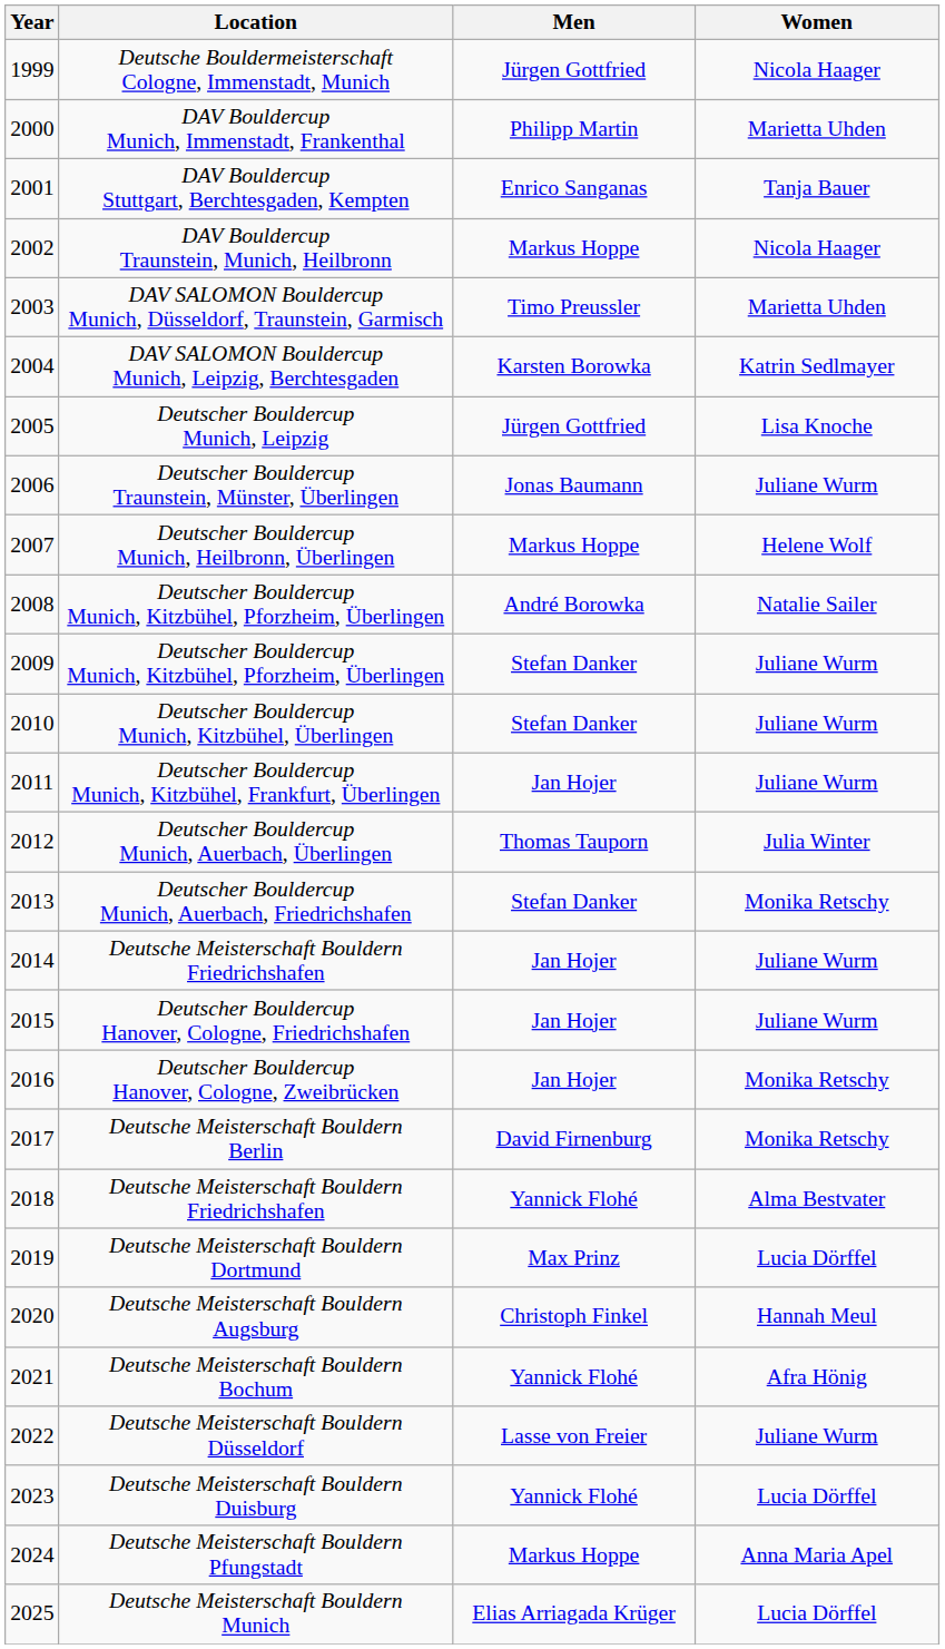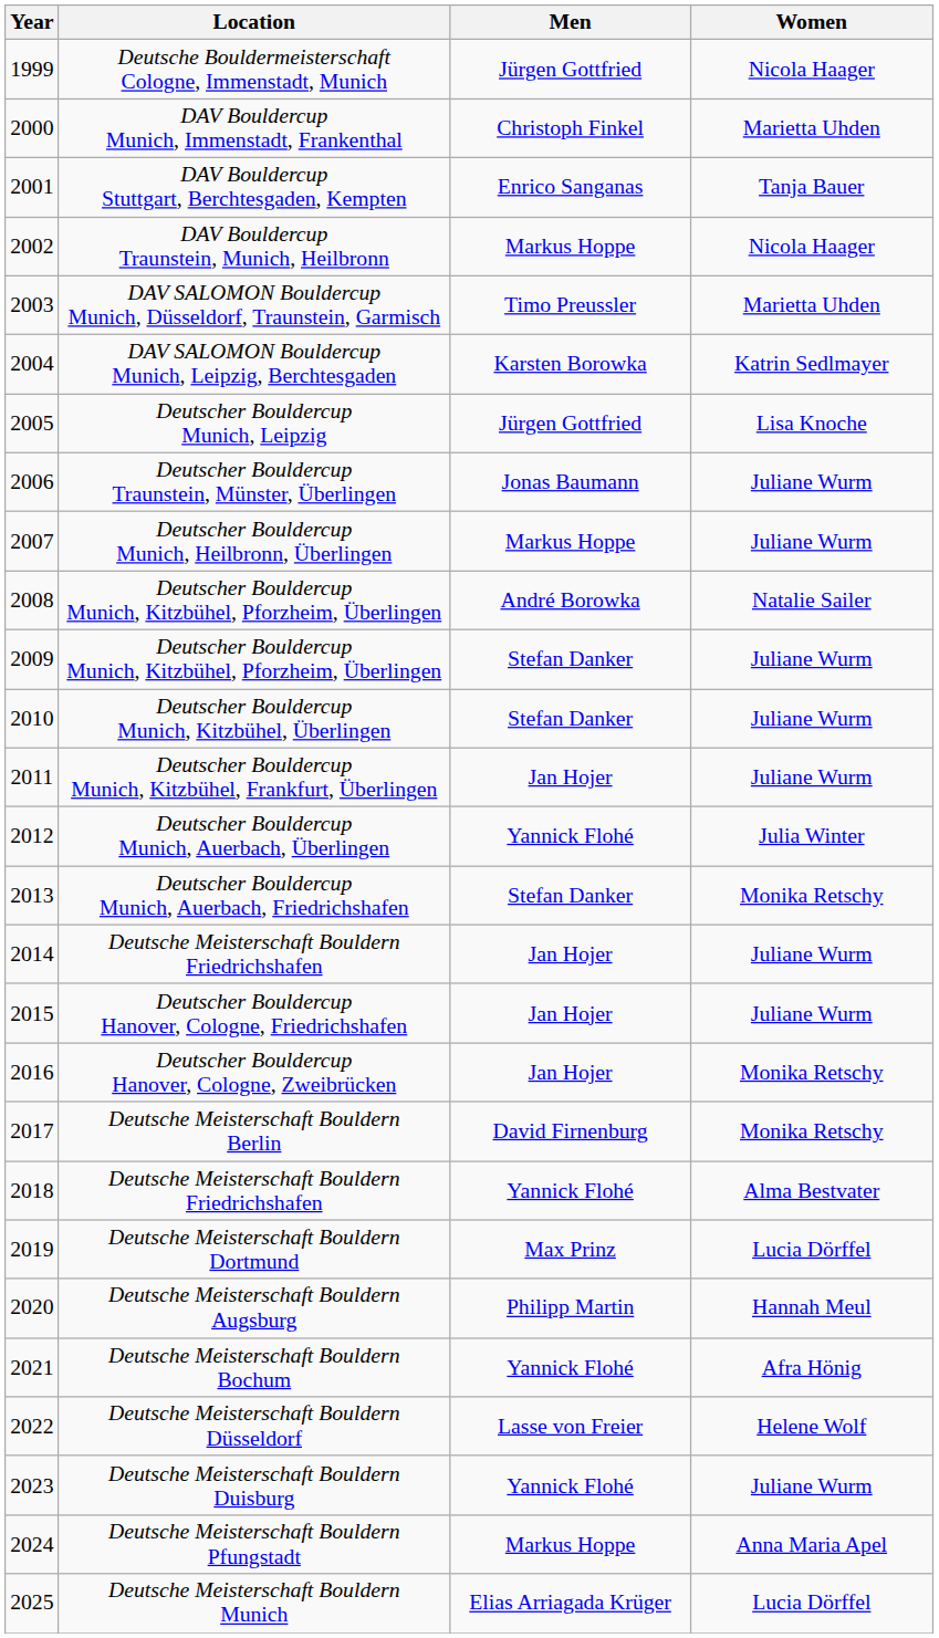 <table class="wikitable">
 <tr>
 <th>Year</th>
 <th style="width:280px">Location</th>
 <th style="width:170px">Men</th>
 <th style="width:170px">Women</th>
 </tr>
 <tr align="center">
 <td>1999</td>
 <td><em>Deutsche Bouldermeisterschaft</em><br><a href='#'>Cologne</a>, <a href='#'>Immenstadt</a>, <a href='#'>Munich</a></td>
 <td><a href='#'>Jürgen Gottfried</a></td>
 <td><a href='#'>Nicola Haager</a></td>
 </tr>
 <tr align="center">
 <td>2000</td>
 <td><em>DAV Bouldercup</em><br><a href='#'>Munich</a>, <a href='#'>Immenstadt</a>, <a href='#'>Frankenthal</a></td>
-<td><a href='#'>Philipp Martin</a></td>
+<td><a href='#'>Christoph Finkel</a></td>
 <td><a href='#'>Marietta Uhden</a></td>
 </tr>
 <tr align="center">
 <td>2001</td>
 <td><em>DAV Bouldercup</em><br><a href='#'>Stuttgart</a>, <a href='#'>Berchtesgaden</a>, <a href='#'>Kempten</a></td>
 <td><a href='#'>Enrico Sanganas</a></td>
 <td><a href='#'>Tanja Bauer</a></td>
 </tr>
 <tr align="center">
 <td>2002</td>
 <td><em>DAV Bouldercup</em><br><a href='#'>Traunstein</a>, <a href='#'>Munich</a>, <a href='#'>Heilbronn</a></td>
 <td><a href='#'>Markus Hoppe</a></td>
 <td><a href='#'>Nicola Haager</a></td>
 </tr>
 <tr align="center">
 <td>2003</td>
 <td><em>DAV SALOMON Bouldercup</em><br><a href='#'>Munich</a>, <a href='#'>Düsseldorf</a>, <a href='#'>Traunstein</a>, <a href='#'>Garmisch</a></td>
 <td><a href='#'>Timo Preussler</a></td>
 <td><a href='#'>Marietta Uhden</a></td>
 </tr>
 <tr align="center">
 <td>2004</td>
 <td><em>DAV SALOMON Bouldercup</em><br><a href='#'>Munich</a>, <a href='#'>Leipzig</a>, <a href='#'>Berchtesgaden</a></td>
 <td><a href='#'>Karsten Borowka</a></td>
 <td><a href='#'>Katrin Sedlmayer</a></td>
 </tr>
 <tr align="center">
 <td>2005</td>
 <td><em>Deutscher Bouldercup</em><br><a href='#'>Munich</a>, <a href='#'>Leipzig</a></td>
 <td><a href='#'>Jürgen Gottfried</a></td>
 <td><a href='#'>Lisa Knoche</a></td>
 </tr>
 <tr align="center">
 <td>2006</td>
 <td><em>Deutscher Bouldercup</em><br><a href='#'>Traunstein</a>, <a href='#'>Münster</a>, <a href='#'>Überlingen</a></td>
 <td><a href='#'>Jonas Baumann</a></td>
 <td><a href='#'>Juliane Wurm</a></td>
 </tr>
 <tr align="center">
 <td>2007</td>
 <td><em>Deutscher Bouldercup</em><br><a href='#'>Munich</a>, <a href='#'>Heilbronn</a>, <a href='#'>Überlingen</a></td>
 <td><a href='#'>Markus Hoppe</a></td>
-<td><a href='#'>Helene Wolf</a></td>
+<td><a href='#'>Juliane Wurm</a></td>
 </tr>
 <tr align="center">
 <td>2008</td>
 <td><em>Deutscher Bouldercup</em><br><a href='#'>Munich</a>, <a href='#'>Kitzbühel</a>, <a href='#'>Pforzheim</a>, <a href='#'>Überlingen</a></td>
 <td><a href='#'>André Borowka</a></td>
 <td><a href='#'>Natalie Sailer</a></td>
 </tr>
 <tr align="center">
 <td>2009</td>
 <td><em>Deutscher Bouldercup</em><br><a href='#'>Munich</a>, <a href='#'>Kitzbühel</a>, <a href='#'>Pforzheim</a>, <a href='#'>Überlingen</a></td>
 <td><a href='#'>Stefan Danker</a></td>
 <td><a href='#'>Juliane Wurm</a></td>
 </tr>
 <tr align="center">
 <td>2010</td>
 <td><em>Deutscher Bouldercup</em><br><a href='#'>Munich</a>, <a href='#'>Kitzbühel</a>, <a href='#'>Überlingen</a></td>
 <td><a href='#'>Stefan Danker</a></td>
 <td><a href='#'>Juliane Wurm</a></td>
 </tr>
 <tr align="center">
 <td>2011</td>
 <td><em>Deutscher Bouldercup</em><br><a href='#'>Munich</a>, <a href='#'>Kitzbühel</a>, <a href='#'>Frankfurt</a>, <a href='#'>Überlingen</a></td>
 <td><a href='#'>Jan Hojer</a></td>
 <td><a href='#'>Juliane Wurm</a></td>
 </tr>
 <tr align="center">
 <td>2012</td>
 <td><em>Deutscher Bouldercup</em><br><a href='#'>Munich</a>, <a href='#'>Auerbach</a>, <a href='#'>Überlingen</a></td>
-<td><a href='#'>Thomas Tauporn</a></td>
+<td><a href='#'>Yannick Flohé</a></td>
 <td><a href='#'>Julia Winter</a></td>
 </tr>
 <tr align="center">
 <td>2013</td>
 <td><em>Deutscher Bouldercup</em><br><a href='#'>Munich</a>, <a href='#'>Auerbach</a>, <a href='#'>Friedrichshafen</a></td>
 <td><a href='#'>Stefan Danker</a></td>
 <td><a href='#'>Monika Retschy</a></td>
 </tr>
 <tr align="center">
 <td>2014</td>
 <td><em>Deutsche Meisterschaft Bouldern</em><br><a href='#'>Friedrichshafen</a></td>
 <td><a href='#'>Jan Hojer</a></td>
 <td><a href='#'>Juliane Wurm</a></td>
 </tr>
 <tr align="center">
 <td>2015</td>
 <td><em>Deutscher Bouldercup</em><br><a href='#'>Hanover</a>, <a href='#'>Cologne</a>, <a href='#'>Friedrichshafen</a></td>
 <td><a href='#'>Jan Hojer</a></td>
 <td><a href='#'>Juliane Wurm</a></td>
 </tr>
 <tr align="center">
 <td>2016</td>
 <td><em>Deutscher Bouldercup</em><br><a href='#'>Hanover</a>, <a href='#'>Cologne</a>, <a href='#'>Zweibrücken</a></td>
 <td><a href='#'>Jan Hojer</a></td>
 <td><a href='#'>Monika Retschy</a></td>
 </tr>
 <tr align="center">
 <td>2017</td>
 <td><em>Deutsche Meisterschaft Bouldern</em><br><a href='#'>Berlin</a></td>
 <td><a href='#'>David Firnenburg</a></td>
 <td><a href='#'>Monika Retschy</a></td>
 </tr>
 <tr align="center">
 <td>2018</td>
 <td><em>Deutsche Meisterschaft Bouldern</em><br><a href='#'>Friedrichshafen</a></td>
 <td><a href='#'>Yannick Flohé</a></td>
 <td><a href='#'>Alma Bestvater</a></td>
 </tr>
 <tr align="center">
 <td>2019</td>
 <td><em>Deutsche Meisterschaft Bouldern</em><br><a href='#'>Dortmund</a></td>
 <td><a href='#'>Max Prinz</a></td>
 <td><a href='#'>Lucia Dörffel</a></td>
 </tr>
 <tr align="center">
 <td>2020</td>
 <td><em>Deutsche Meisterschaft Bouldern</em><br><a href='#'>Augsburg</a></td>
-<td><a href='#'>Christoph Finkel</a></td>
+<td><a href='#'>Philipp Martin</a></td>
 <td><a href='#'>Hannah Meul</a></td>
 </tr>
 <tr align="center">
 <td>2021</td>
 <td><em>Deutsche Meisterschaft Bouldern</em><br><a href='#'>Bochum</a></td>
 <td><a href='#'>Yannick Flohé</a></td>
 <td><a href='#'>Afra Hönig</a></td>
 </tr>
 <tr align="center">
 <td>2022</td>
 <td><em>Deutsche Meisterschaft Bouldern</em><br><a href='#'>Düsseldorf</a></td>
 <td><a href='#'>Lasse von Freier</a></td>
-<td><a href='#'>Juliane Wurm</a></td>
+<td><a href='#'>Helene Wolf</a></td>
 </tr>
 <tr align="center">
 <td>2023</td>
 <td><em>Deutsche Meisterschaft Bouldern</em><br><a href='#'>Duisburg</a></td>
 <td><a href='#'>Yannick Flohé</a></td>
-<td><a href='#'>Lucia Dörffel</a></td>
+<td><a href='#'>Juliane Wurm</a></td>
 </tr>
 <tr align="center">
 <td>2024</td>
 <td><em>Deutsche Meisterschaft Bouldern</em><br><a href='#'>Pfungstadt</a></td>
 <td><a href='#'>Markus Hoppe</a></td>
 <td><a href='#'>Anna Maria Apel</a></td>
 </tr>
 <tr align="center">
 <td>2025</td>
 <td><em>Deutsche Meisterschaft Bouldern</em><br><a href='#'>Munich</a></td>
 <td><a href='#'>Elias Arriagada Krüger</a></td>
 <td><a href='#'>Lucia Dörffel</a></td>
 </tr>
 </table>
